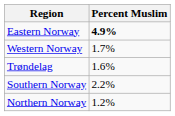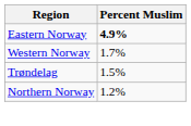 <table class="wikitable sortable">
 <tr>
 <th>Region</th>
 <th>Percent Muslim</th>
 </tr>
 <tr>
 <td><a href='#'>Eastern Norway</a></td>
 <td><strong>4.9%</strong></td>
 </tr>
 <tr>
 <td><a href='#'>Western Norway</a></td>
 <td>1.7%</td>
 </tr>
 <tr>
 <td><a href='#'>Trøndelag</a></td>
-<td>1.6%</td>
-</tr>
-<tr>
-<td><a href='#'>Southern Norway</a></td>
-<td>2.2%</td>
+<td>1.5%</td>
 </tr>
 <tr>
 <td><a href='#'>Northern Norway</a></td>
 <td>1.2%</td>
 </tr>
 </table>
